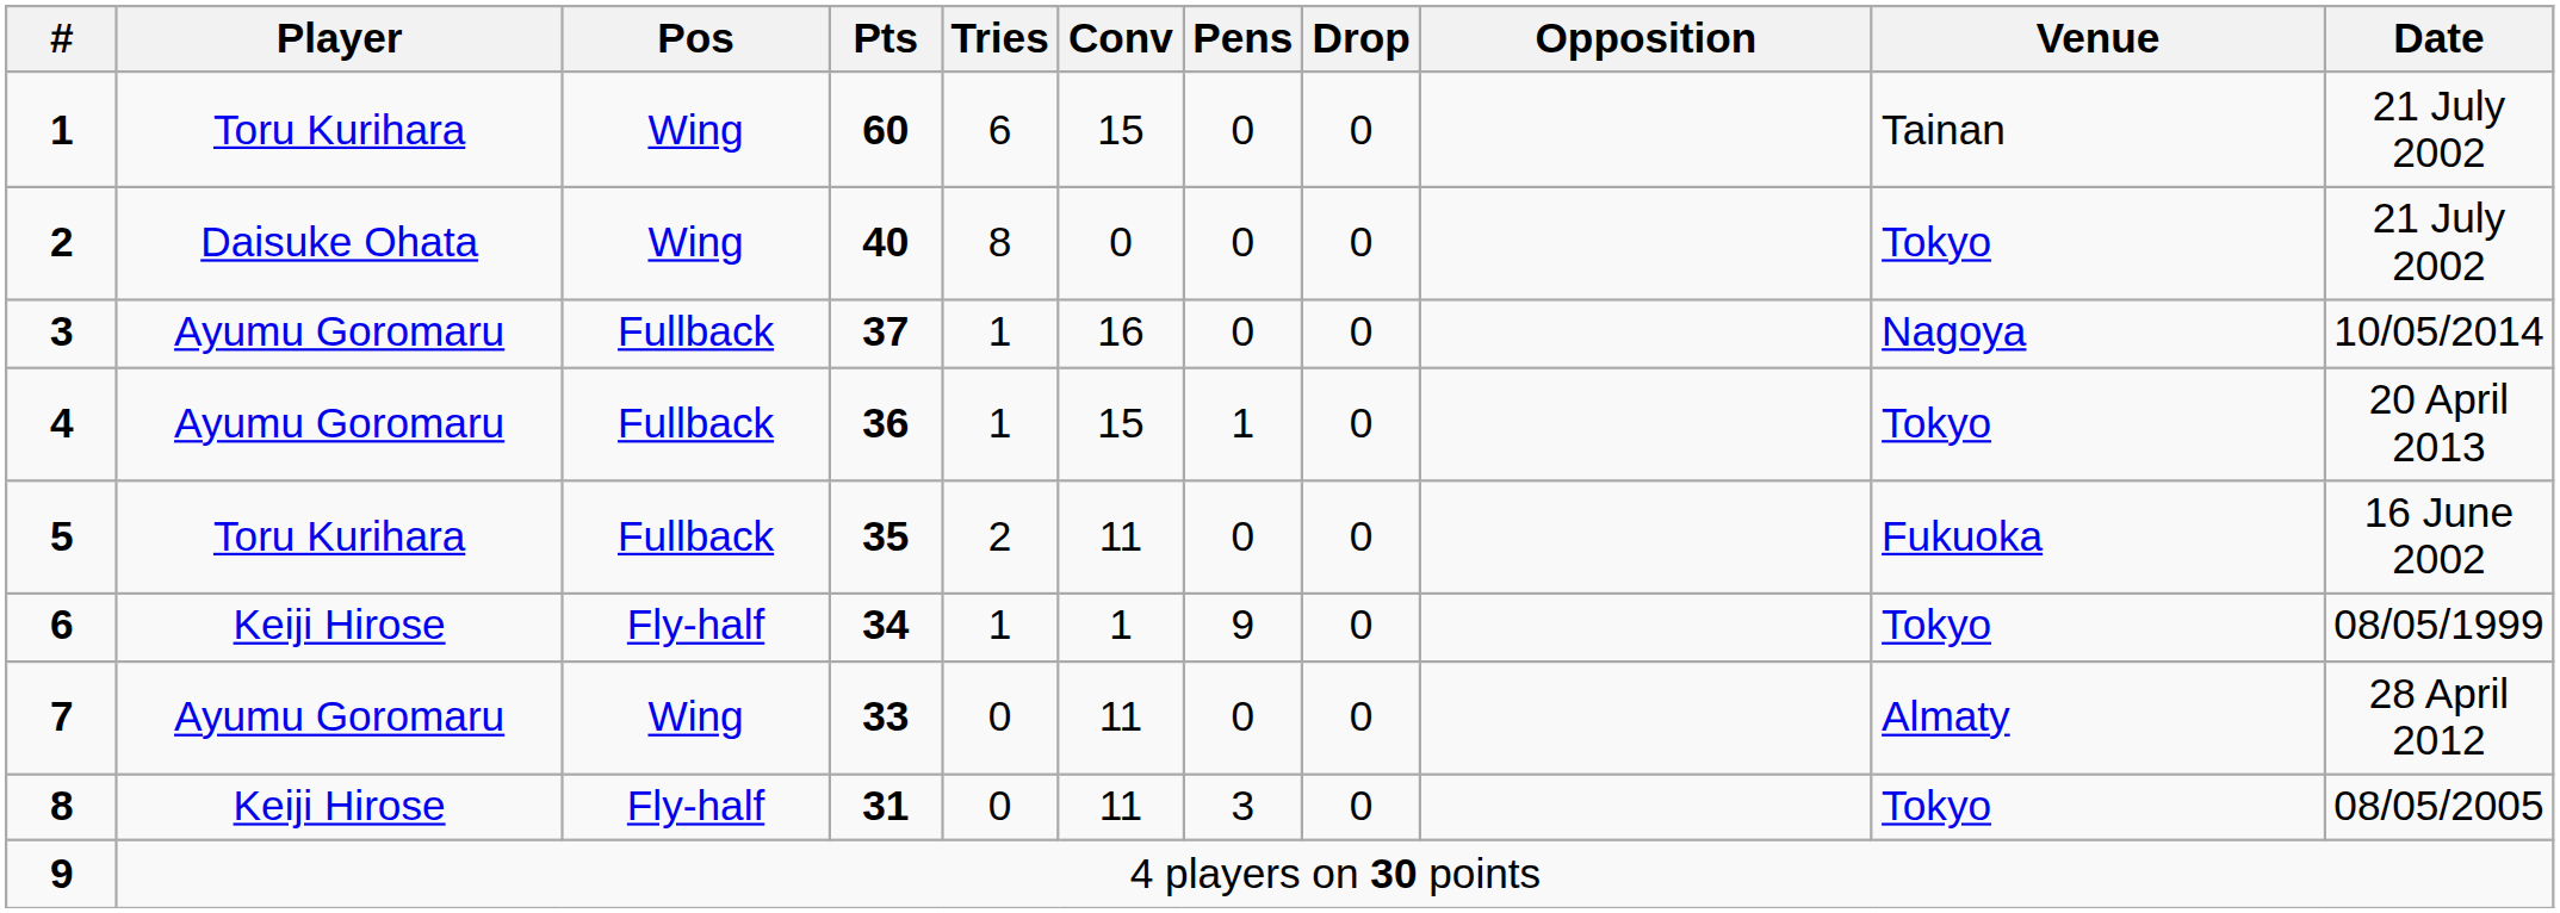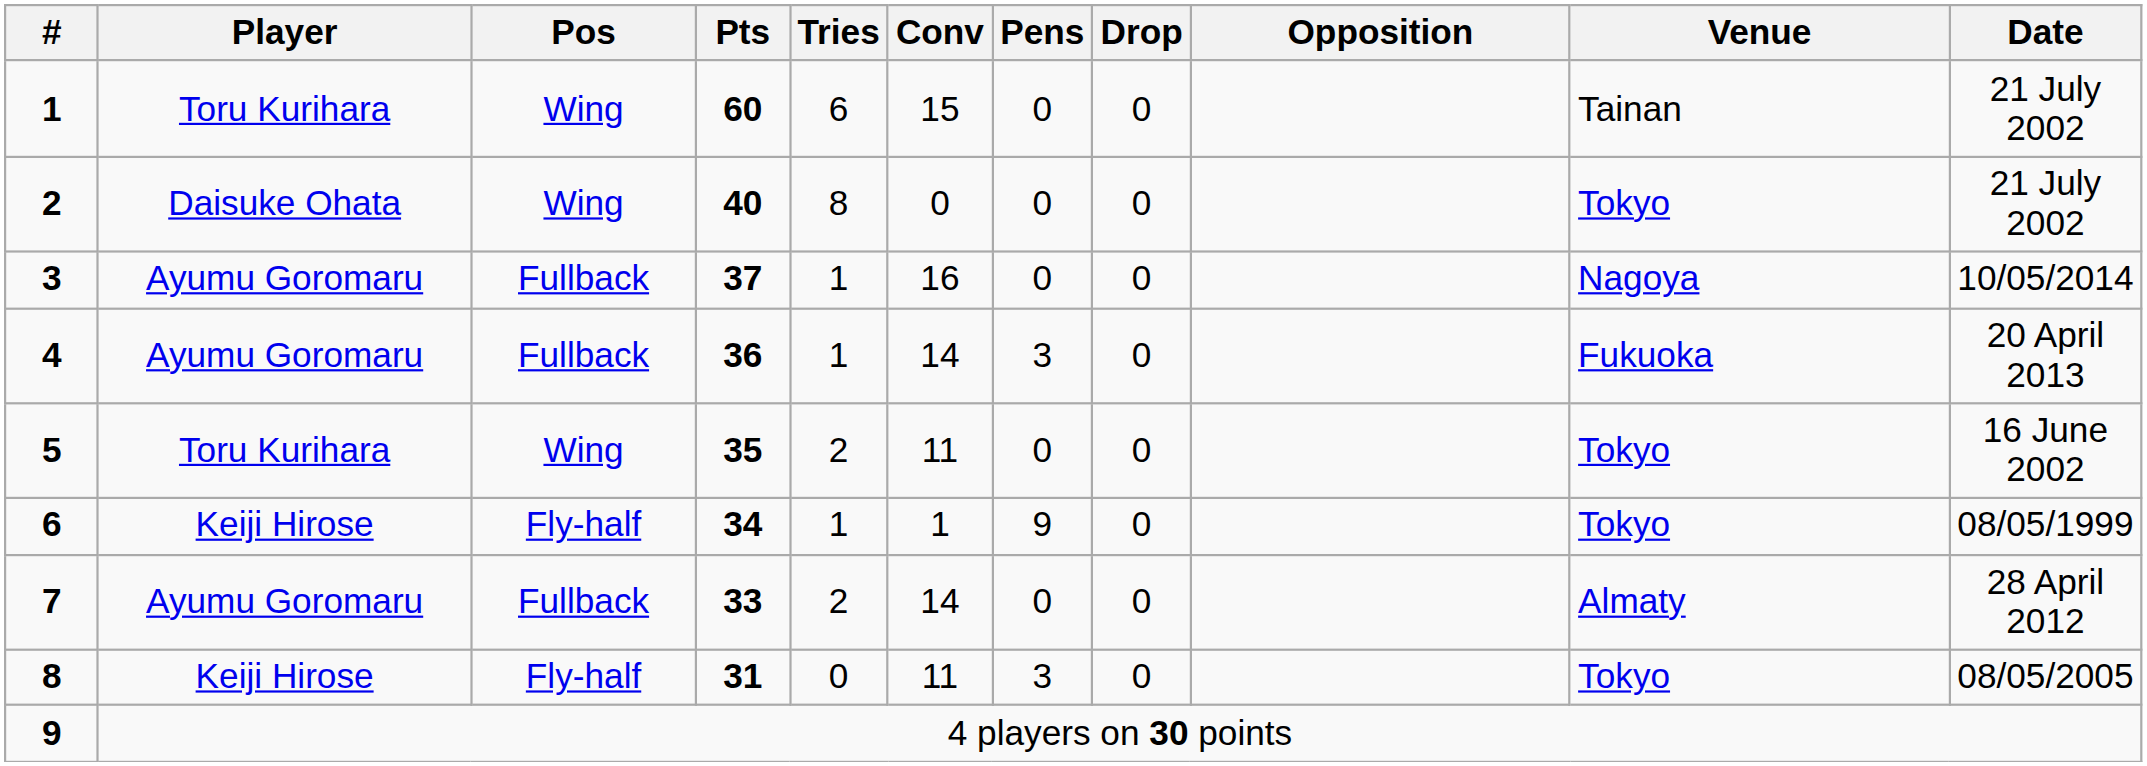 <table class="wikitable" style="font-size:100%; text-align:center;">
 <tr>
 <th style="width:35px;">#</th>
 <th style="width:162px;">Player</th>
 <th style="width:95px;">Pos</th>
 <th style="width:35px;">Pts</th>
 <th style="width:35px;">Tries</th>
 <th style="width:35px;">Conv</th>
 <th style="width:35px;">Pens</th>
 <th style="width:35px;">Drop</th>
 <th style="width:165px;">Opposition</th>
 <th style="width:165px;">Venue</th>
 <th style="width:65px;">Date</th>
 </tr>
 <tr>
 <td><strong>1</strong></td>
 <td><a href='#'>Toru Kurihara</a></td>
 <td><a href='#'>Wing</a></td>
 <td><strong>60</strong></td>
 <td>6</td>
 <td>15</td>
 <td>0</td>
 <td>0</td>
 <td style=text-align:left></td>
 <td style=text-align:left> Tainan</td>
 <td>21 July 2002</td>
 </tr>
 <tr>
 <td><strong>2</strong></td>
 <td><a href='#'>Daisuke Ohata</a></td>
 <td><a href='#'>Wing</a></td>
 <td><strong>40</strong></td>
 <td>8</td>
 <td>0</td>
 <td>0</td>
 <td>0</td>
 <td style=text-align:left></td>
 <td style=text-align:left> <a href='#'>Tokyo</a></td>
 <td>21 July 2002</td>
 </tr>
 <tr>
 <td><strong>3</strong></td>
 <td><a href='#'>Ayumu Goromaru</a></td>
 <td><a href='#'>Fullback</a></td>
 <td><strong>37</strong></td>
 <td>1</td>
 <td>16</td>
 <td>0</td>
 <td>0</td>
 <td style=text-align:left></td>
 <td style=text-align:left> <a href='#'>Nagoya</a></td>
 <td>10/05/2014</td>
 </tr>
 <tr>
 <td><strong>4</strong></td>
 <td><a href='#'>Ayumu Goromaru</a></td>
 <td><a href='#'>Fullback</a></td>
 <td><strong>36</strong></td>
 <td>1</td>
-<td>15</td>
-<td>1</td>
+<td>14</td>
+<td>3</td>
 <td>0</td>
 <td style=text-align:left></td>
-<td style=text-align:left> <a href='#'>Tokyo</a></td>
+<td style=text-align:left> <a href='#'>Fukuoka</a></td>
 <td>20 April 2013</td>
 </tr>
 <tr>
 <td><strong>5</strong></td>
 <td><a href='#'>Toru Kurihara</a></td>
-<td><a href='#'>Fullback</a></td>
+<td><a href='#'>Wing</a></td>
 <td><strong>35</strong></td>
 <td>2</td>
 <td>11</td>
 <td>0</td>
 <td>0</td>
 <td style=text-align:left></td>
-<td style=text-align:left> <a href='#'>Fukuoka</a></td>
+<td style=text-align:left> <a href='#'>Tokyo</a></td>
 <td>16 June 2002</td>
 </tr>
 <tr>
 <td><strong>6</strong></td>
 <td><a href='#'>Keiji Hirose</a></td>
 <td><a href='#'>Fly-half</a></td>
 <td><strong>34</strong></td>
 <td>1</td>
 <td>1</td>
 <td>9</td>
 <td>0</td>
 <td style=text-align:left></td>
 <td style=text-align:left> <a href='#'>Tokyo</a></td>
 <td>08/05/1999</td>
 </tr>
 <tr>
 <td><strong>7</strong></td>
 <td><a href='#'>Ayumu Goromaru</a></td>
-<td><a href='#'>Wing</a></td>
+<td><a href='#'>Fullback</a></td>
 <td><strong>33</strong></td>
-<td>0</td>
-<td>11</td>
+<td>2</td>
+<td>14</td>
 <td>0</td>
 <td>0</td>
 <td style=text-align:left></td>
 <td style=text-align:left> <a href='#'>Almaty</a></td>
 <td>28 April 2012</td>
 </tr>
 <tr>
 <td><strong>8</strong></td>
 <td><a href='#'>Keiji Hirose</a></td>
 <td><a href='#'>Fly-half</a></td>
 <td><strong>31</strong></td>
 <td>0</td>
 <td>11</td>
 <td>3</td>
 <td>0</td>
 <td style=text-align:left></td>
 <td style=text-align:left> <a href='#'>Tokyo</a></td>
 <td>08/05/2005</td>
 </tr>
 <tr>
 <td><strong>9</strong></td>
 <td colspan=11>4 players on <strong>30</strong> points</td>
 </tr>
 </table>
